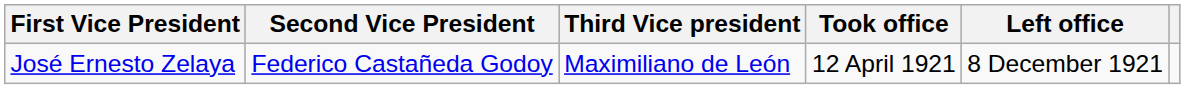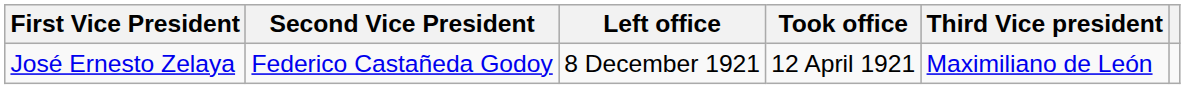 <table class="wikitable">
 <tr>
 <th>First Vice President</th>
 <th>Second Vice President</th>
+<th>Left office</th>
+<th>Took office</th>
 <th>Third Vice president</th>
-<th>Took office</th>
-<th>Left office</th>
 <th></th>
 </tr>
 <tr>
 <td><a href='#'>José Ernesto Zelaya</a></td>
 <td><a href='#'>Federico Castañeda Godoy</a></td>
+<td>8 December 1921</td>
+<td>12 April 1921</td>
 <td><a href='#'>Maximiliano de León</a></td>
-<td>12 April 1921</td>
-<td>8 December 1921</td>
 <td></td>
 </tr>
 </table>
